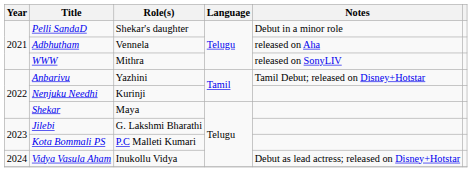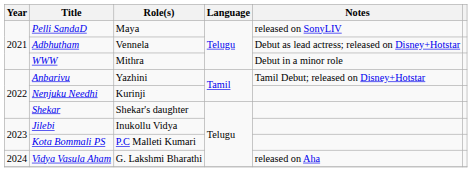 <table class="wikitable">
 <tr>
 <th>Year</th>
 <th>Title</th>
 <th>Role(s)</th>
 <th>Language</th>
 <th>Notes</th>
 <th></th>
 </tr>
 <tr>
 <td rowspan="3">2021</td>
 <td><em><a href='#'>Pelli SandaD</a></em></td>
-<td>Shekar's daughter</td>
+<td>Maya</td>
 <td rowspan="3"><a href='#'>Telugu</a></td>
-<td>Debut in a minor role</td>
+<td>released on <a href='#'>SonyLIV</a></td>
 <td></td>
 </tr>
 <tr>
 <td><em><a href='#'>Adbhutham</a></em></td>
 <td>Vennela</td>
-<td>released on <a href='#'>Aha</a></td>
+<td>Debut as lead actress; released on <a href='#'>Disney+Hotstar</a></td>
 <td></td>
 </tr>
 <tr>
 <td><a href='#'><em>WWW</em></a></td>
 <td>Mithra</td>
-<td>released on <a href='#'>SonyLIV</a></td>
+<td>Debut in a minor role</td>
 <td></td>
 </tr>
 <tr>
 <td rowspan="3">2022</td>
 <td><em><a href='#'>Anbarivu</a></em></td>
 <td>Yazhini</td>
 <td rowspan="2"><a href='#'>Tamil</a></td>
 <td>Tamil Debut; released on <a href='#'>Disney+Hotstar</a></td>
 <td></td>
 </tr>
 <tr>
 <td><em><a href='#'>Nenjuku Needhi</a></em></td>
 <td>Kurinji</td>
 <td></td>
 <td></td>
 </tr>
 <tr>
 <td><a href='#'><em>Shekar</em></a></td>
-<td>Maya</td>
+<td>Shekar's daughter</td>
 <td rowspan="4">Telugu</td>
 <td></td>
 <td></td>
 </tr>
 <tr>
 <td rowspan="2">2023</td>
 <td><em><a href='#'>Jilebi</a></em></td>
-<td>G. Lakshmi Bharathi</td>
+<td>Inukollu Vidya</td>
 <td></td>
 <td></td>
 </tr>
 <tr>
 <td><em><a href='#'>Kota Bommali PS</a></em></td>
 <td><a href='#'>P.C</a> Malleti Kumari</td>
 <td></td>
 <td></td>
 </tr>
 <tr>
 <td>2024</td>
 <td><em><a href='#'>Vidya Vasula Aham</a></em></td>
-<td>Inukollu Vidya</td>
-<td>Debut as lead actress; released on <a href='#'>Disney+Hotstar</a></td>
+<td>G. Lakshmi Bharathi</td>
+<td>released on <a href='#'>Aha</a></td>
 <td> </td>
 </tr>
 <tr>
 </tr>
 </table>
